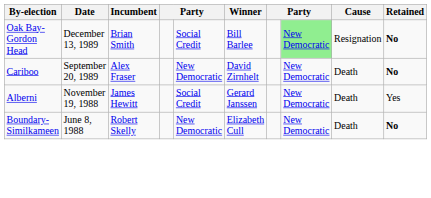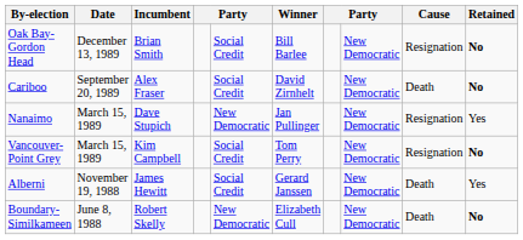 <table class=wikitable style="width:100%">
 <tr>
 <th>By-election</th>
 <th>Date</th>
 <th>Incumbent</th>
 <th colspan=2>Party</th>
 <th>Winner</th>
 <th colspan=2>Party</th>
 <th>Cause</th>
 <th>Retained</th>
 </tr>
 <tr>
 <td><a href='#'>Oak Bay-Gordon Head</a></td>
 <td>December 13, 1989</td>
 <td><a href='#'>Brian Smith</a></td>
 <td>    </td>
 <td><a href='#'>Social Credit</a></td>
 <td><a href='#'>Bill Barlee</a></td>
 <td>    </td>
-<td style="background: lightgreen;"><a href='#'>New Democratic</a></td>
+<td><a href='#'>New Democratic</a></td>
 <td>Resignation</td>
 <td><strong>No</strong></td>
 </tr>
 <tr>
 <td><a href='#'>Cariboo</a></td>
 <td>September 20, 1989</td>
 <td><a href='#'>Alex Fraser</a></td>
 <td>    </td>
-<td><a href='#'>New Democratic</a></td>
+<td><a href='#'>Social Credit</a></td>
 <td><a href='#'>David Zirnhelt</a></td>
 <td>    </td>
 <td><a href='#'>New Democratic</a></td>
 <td>Death</td>
+<td><strong>No</strong></td>
+</tr>
+<tr>
+<td><a href='#'>Nanaimo</a></td>
+<td>March 15, 1989</td>
+<td><a href='#'>Dave Stupich</a></td>
+<td>    </td>
+<td><a href='#'>New Democratic</a></td>
+<td><a href='#'>Jan Pullinger</a></td>
+<td>    </td>
+<td><a href='#'>New Democratic</a></td>
+<td>Resignation</td>
+<td>Yes</td>
+</tr>
+<tr>
+<td><a href='#'>Vancouver-Point Grey</a></td>
+<td>March 15, 1989</td>
+<td><a href='#'>Kim Campbell</a></td>
+<td>    </td>
+<td><a href='#'>Social Credit</a></td>
+<td><a href='#'>Tom Perry</a></td>
+<td>    </td>
+<td><a href='#'>New Democratic</a></td>
+<td>Resignation</td>
 <td><strong>No</strong></td>
 </tr>
 <tr>
 <td><a href='#'>Alberni</a></td>
 <td>November 19, 1988</td>
 <td><a href='#'>James Hewitt</a></td>
 <td>    </td>
 <td><a href='#'>Social Credit</a></td>
 <td><a href='#'>Gerard Janssen</a></td>
 <td>    </td>
 <td><a href='#'>New Democratic</a></td>
 <td>Death</td>
 <td>Yes</td>
 </tr>
 <tr>
 <td><a href='#'>Boundary-Similkameen</a></td>
 <td>June 8, 1988</td>
 <td><a href='#'>Robert Skelly</a></td>
 <td>    </td>
 <td><a href='#'>New Democratic</a></td>
 <td><a href='#'>Elizabeth Cull</a></td>
 <td>    </td>
 <td><a href='#'>New Democratic</a></td>
 <td>Death</td>
 <td><strong>No</strong></td>
 </tr>
 </table>
